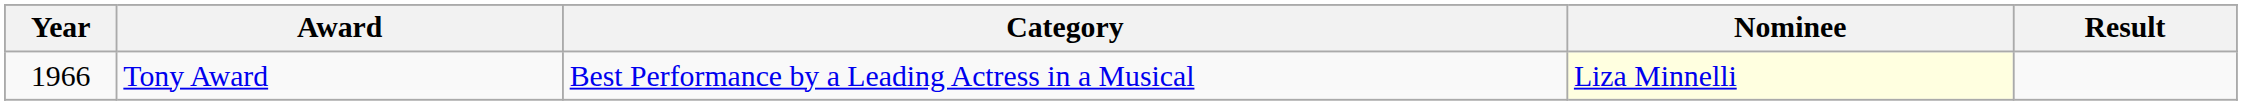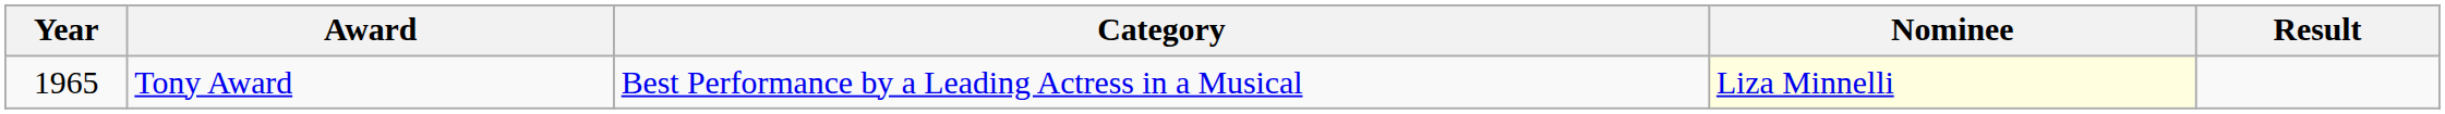 <table class="wikitable" width="95%">
 <tr>
 <th width="5%">Year</th>
 <th width="20%">Award</th>
 <th width="45%">Category</th>
 <th width="20%">Nominee</th>
 <th width="10%">Result</th>
 </tr>
 <tr>
-<td align="center">1966</td>
+<td align="center">1965</td>
 <td><a href='#'>Tony Award</a></td>
 <td><a href='#'>Best Performance by a Leading Actress in a Musical</a></td>
 <td style="background: lightyellow;"><a href='#'>Liza Minnelli</a></td>
 <td></td>
 </tr>
 </table>
